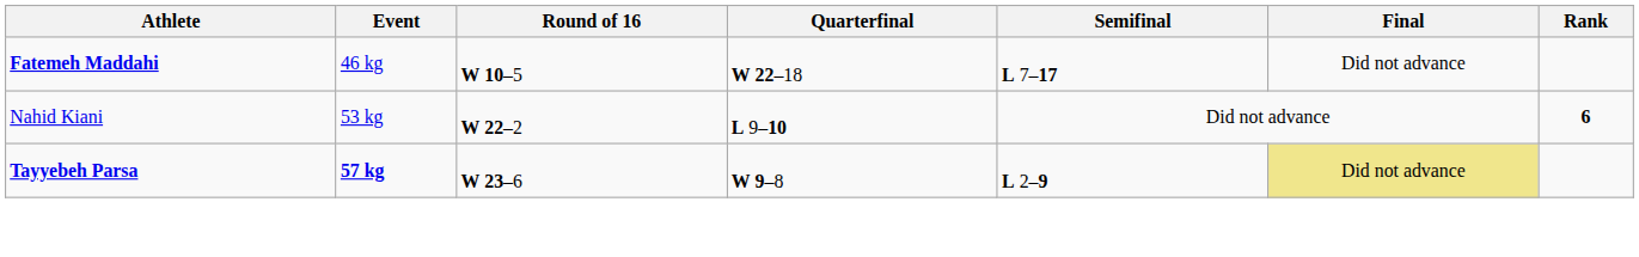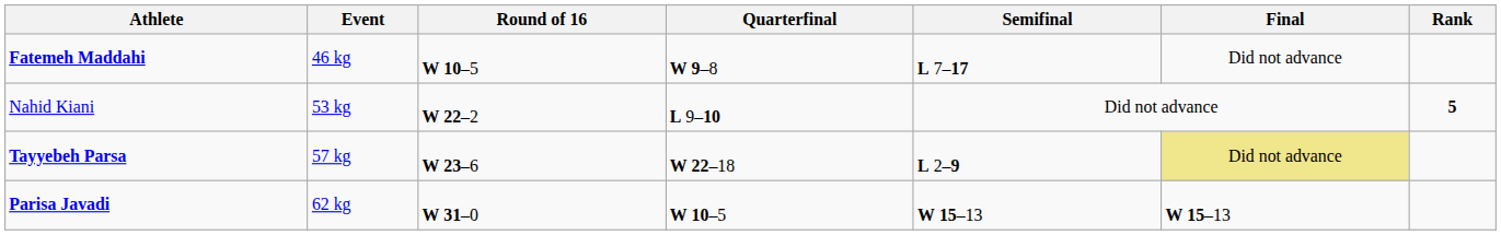 <table class="wikitable" width="98%" style="text-align:left; font-size:90%">
 <tr>
 <th width="11%">Athlete</th>
 <th width="4%">Event</th>
 <th width="9%">Round of 16</th>
 <th width="9%">Quarterfinal</th>
 <th width="9%">Semifinal</th>
 <th width="9%">Final</th>
 <th width="3%">Rank</th>
 </tr>
 <tr>
 <td><strong><a href='#'>Fatemeh Maddahi</a></strong></td>
 <td><a href='#'>46 kg</a></td>
 <td><br><strong>W</strong> <strong>10</strong>–5</td>
-<td><br><strong>W</strong> <strong>22</strong>–18</td>
+<td><br><strong>W</strong> <strong>9</strong>–8</td>
 <td><br><strong>L</strong> 7–<strong>17</strong></td>
 <td align=center>Did not advance</td>
 <td align=center></td>
 </tr>
 <tr>
 <td><a href='#'>Nahid Kiani</a></td>
 <td><a href='#'>53 kg</a></td>
 <td><br><strong>W</strong> <strong>22</strong>–2</td>
 <td><br><strong>L</strong> 9–<strong>10</strong></td>
 <td colspan=2 align=center>Did not advance</td>
-<td align=center><strong>6</strong></td>
+<td align=center><strong>5</strong></td>
 </tr>
 <tr>
 <td><strong><a href='#'>Tayyebeh Parsa</a></strong></td>
-<td><strong><a href='#'>57 kg</a></strong></td>
+<td><a href='#'>57 kg</a></td>
 <td><br><strong>W</strong> <strong>23</strong>–6</td>
-<td><br><strong>W</strong> <strong>9</strong>–8</td>
+<td><br><strong>W</strong> <strong>22</strong>–18</td>
 <td><br><strong>L</strong> 2–<strong>9</strong></td>
 <td align=center style="background: khaki;">Did not advance</td>
 <td align=center></td>
 </tr>
+<tr>
+<td><strong><a href='#'>Parisa Javadi</a></strong></td>
+<td><a href='#'>62 kg</a></td>
+<td><br><strong>W</strong> <strong>31</strong>–0</td>
+<td><br><strong>W</strong> <strong>10</strong>–5</td>
+<td><br><strong>W</strong> <strong>15</strong>–13</td>
+<td><br><strong>W</strong> <strong>15</strong>–13</td>
+<td align=center></td>
+</tr>
 </table>
